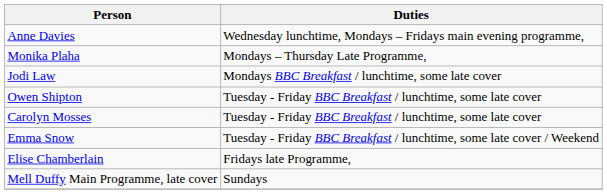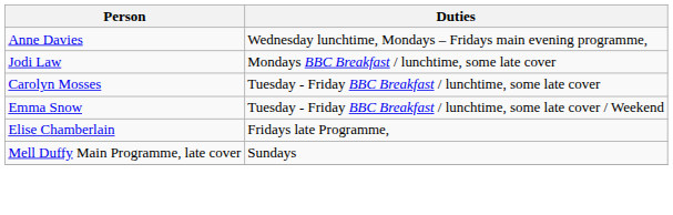 <table class="wikitable">
 <tr>
 <th>Person</th>
 <th>Duties</th>
 </tr>
 <tr>
 <td><a href='#'>Anne Davies</a></td>
 <td>Wednesday lunchtime, Mondays – Fridays main evening programme,</td>
 </tr>
 <tr>
-<td><a href='#'>Monika Plaha</a></td>
-<td>Mondays – Thursday Late Programme,</td>
-</tr>
-<tr>
 <td><a href='#'>Jodi Law</a></td>
 <td>Mondays <em><a href='#'>BBC Breakfast</a></em> / lunchtime, some late cover</td>
-</tr>
-<tr>
-<td><a href='#'>Owen Shipton</a></td>
-<td>Tuesday - Friday <em><a href='#'>BBC Breakfast</a></em> / lunchtime, some late cover</td>
 </tr>
 <tr>
 <td><a href='#'>Carolyn Mosses</a></td>
 <td>Tuesday - Friday <em><a href='#'>BBC Breakfast</a></em> / lunchtime, some late cover</td>
 </tr>
 <tr>
 <td><a href='#'>Emma Snow</a></td>
 <td>Tuesday - Friday <em><a href='#'>BBC Breakfast</a></em> / lunchtime, some late cover / Weekend</td>
 </tr>
 <tr>
 <td><a href='#'>Elise Chamberlain</a></td>
 <td>Fridays late Programme,</td>
 </tr>
 <tr>
 <td><a href='#'>Mell Duffy</a> Main Programme, late cover</td>
 <td>Sundays</td>
 </tr>
 <tr>
 </tr>
 </table>
